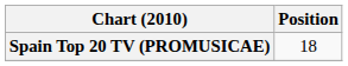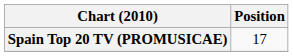 <table class="wikitable sortable plainrowheaders" style="text-align:center">
 <tr>
 <th>Chart (2010)</th>
 <th>Position</th>
 </tr>
 <tr>
 <th scope="row">Spain Top 20 TV (PROMUSICAE)</th>
-<td style="text-align:center;">18</td>
+<td style="text-align:center;">17</td>
 </tr>
 <tr>
 </tr>
 </table>
